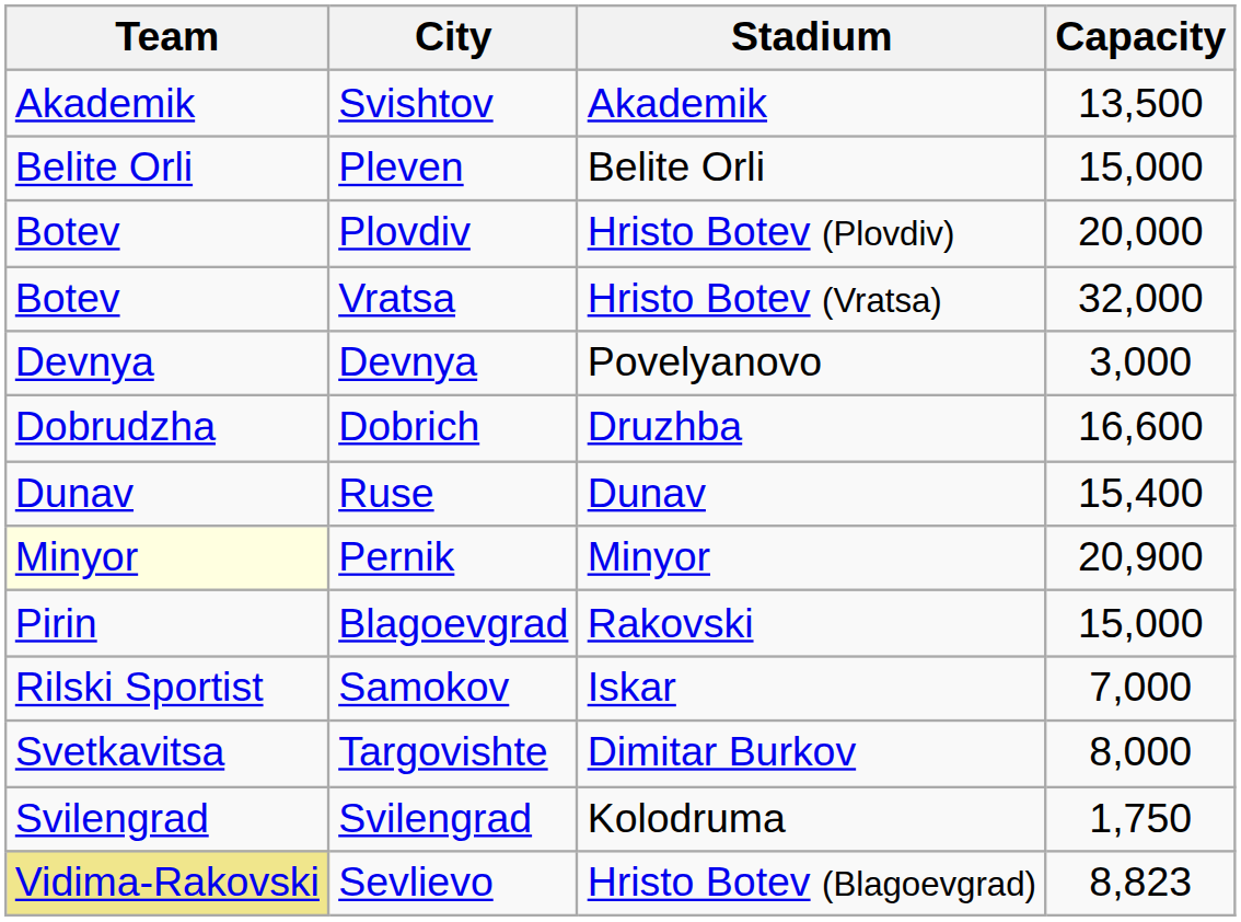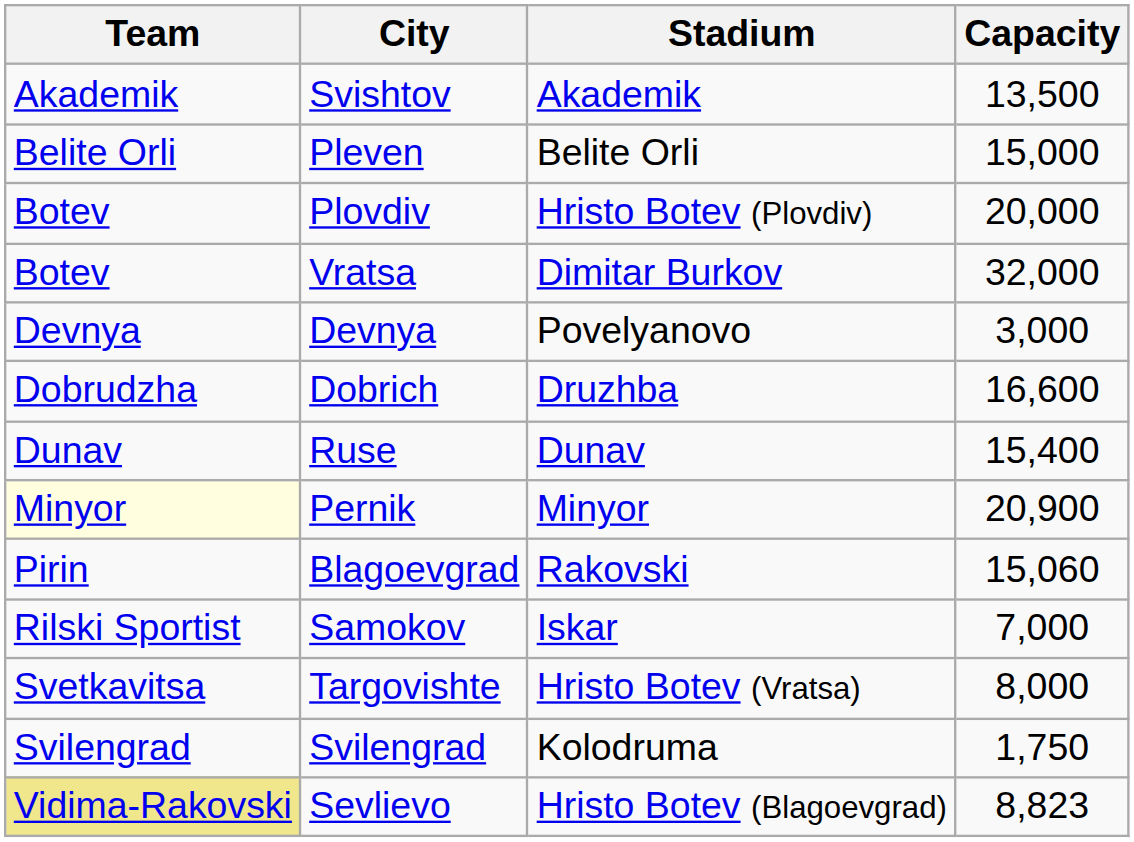 <table class="wikitable sortable">
 <tr>
 <th>Team</th>
 <th>City</th>
 <th>Stadium</th>
 <th>Capacity</th>
 </tr>
 <tr>
 <td><a href='#'>Akademik</a></td>
 <td><a href='#'>Svishtov</a></td>
 <td><a href='#'>Akademik</a></td>
 <td align=center>13,500</td>
 </tr>
 <tr>
 <td><a href='#'>Belite Orli</a></td>
 <td><a href='#'>Pleven</a></td>
 <td>Belite Orli</td>
 <td align=center>15,000</td>
 </tr>
 <tr>
 <td><a href='#'>Botev</a></td>
 <td><a href='#'>Plovdiv</a></td>
 <td><a href='#'>Hristo Botev</a> <small>(Plovdiv)</small></td>
 <td align=center>20,000</td>
 </tr>
 <tr>
 <td><a href='#'>Botev</a></td>
 <td><a href='#'>Vratsa</a></td>
-<td><a href='#'>Hristo Botev</a> <small>(Vratsa)</small></td>
+<td><a href='#'>Dimitar Burkov</a></td>
 <td align="center">32,000</td>
 </tr>
 <tr>
 <td><a href='#'>Devnya</a></td>
 <td><a href='#'>Devnya</a></td>
 <td>Povelyanovo</td>
 <td align="center">3,000</td>
 </tr>
 <tr>
 <td><a href='#'>Dobrudzha</a></td>
 <td><a href='#'>Dobrich</a></td>
 <td><a href='#'>Druzhba</a></td>
 <td align=center>16,600</td>
 </tr>
 <tr>
 <td><a href='#'>Dunav</a></td>
 <td><a href='#'>Ruse</a></td>
 <td><a href='#'>Dunav</a></td>
 <td align=center>15,400</td>
 </tr>
 <tr>
 <td style="background: lightyellow;"><a href='#'>Minyor</a></td>
 <td><a href='#'>Pernik</a></td>
 <td><a href='#'>Minyor</a></td>
 <td align="center">20,900</td>
 </tr>
 <tr>
 <td><a href='#'>Pirin</a></td>
 <td><a href='#'>Blagoevgrad</a></td>
 <td><a href='#'>Rakovski</a></td>
-<td align=center>15,000</td>
+<td align=center>15,060</td>
 </tr>
 <tr>
 <td><a href='#'>Rilski Sportist</a></td>
 <td><a href='#'>Samokov</a></td>
 <td><a href='#'>Iskar</a></td>
 <td align=center>7,000</td>
 </tr>
 <tr>
 <td><a href='#'>Svetkavitsa</a></td>
 <td><a href='#'>Targovishte</a></td>
-<td><a href='#'>Dimitar Burkov</a></td>
+<td><a href='#'>Hristo Botev</a> <small>(Vratsa)</small></td>
 <td align=center>8,000</td>
 </tr>
 <tr>
 <td><a href='#'>Svilengrad</a></td>
 <td><a href='#'>Svilengrad</a></td>
 <td>Kolodruma</td>
 <td align=center>1,750</td>
 </tr>
 <tr>
 <td style="background: khaki;"><a href='#'>Vidima-Rakovski</a></td>
 <td><a href='#'>Sevlievo</a></td>
 <td><a href='#'>Hristo Botev</a> <small>(Blagoevgrad)</small></td>
 <td align="center">8,823</td>
 </tr>
 </table>
